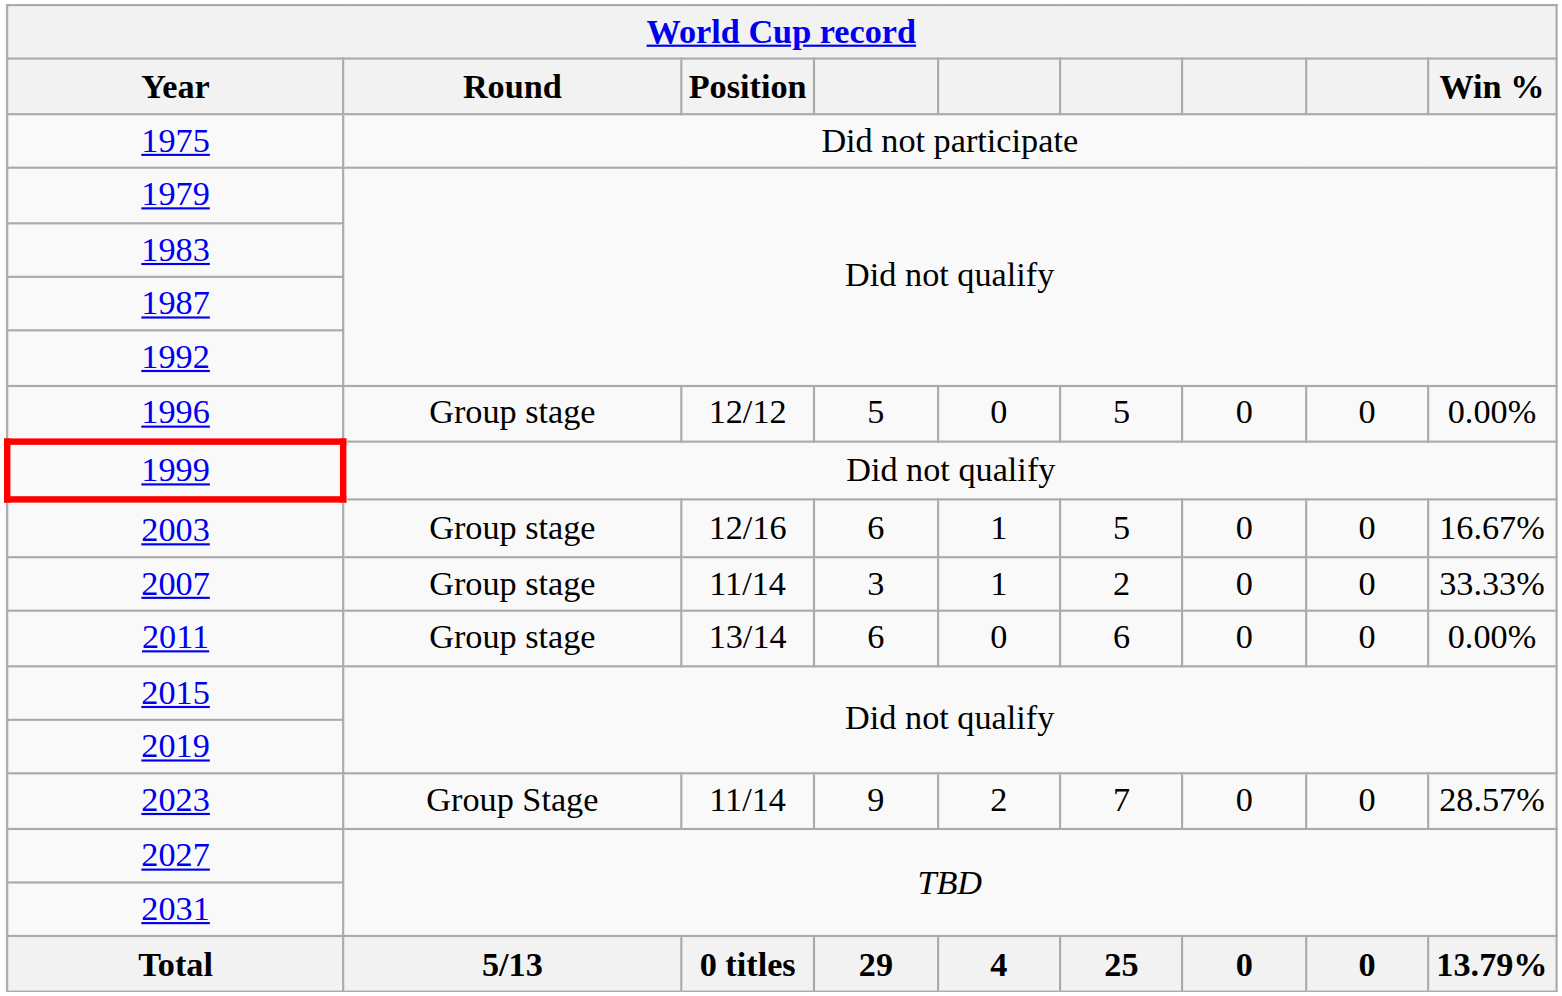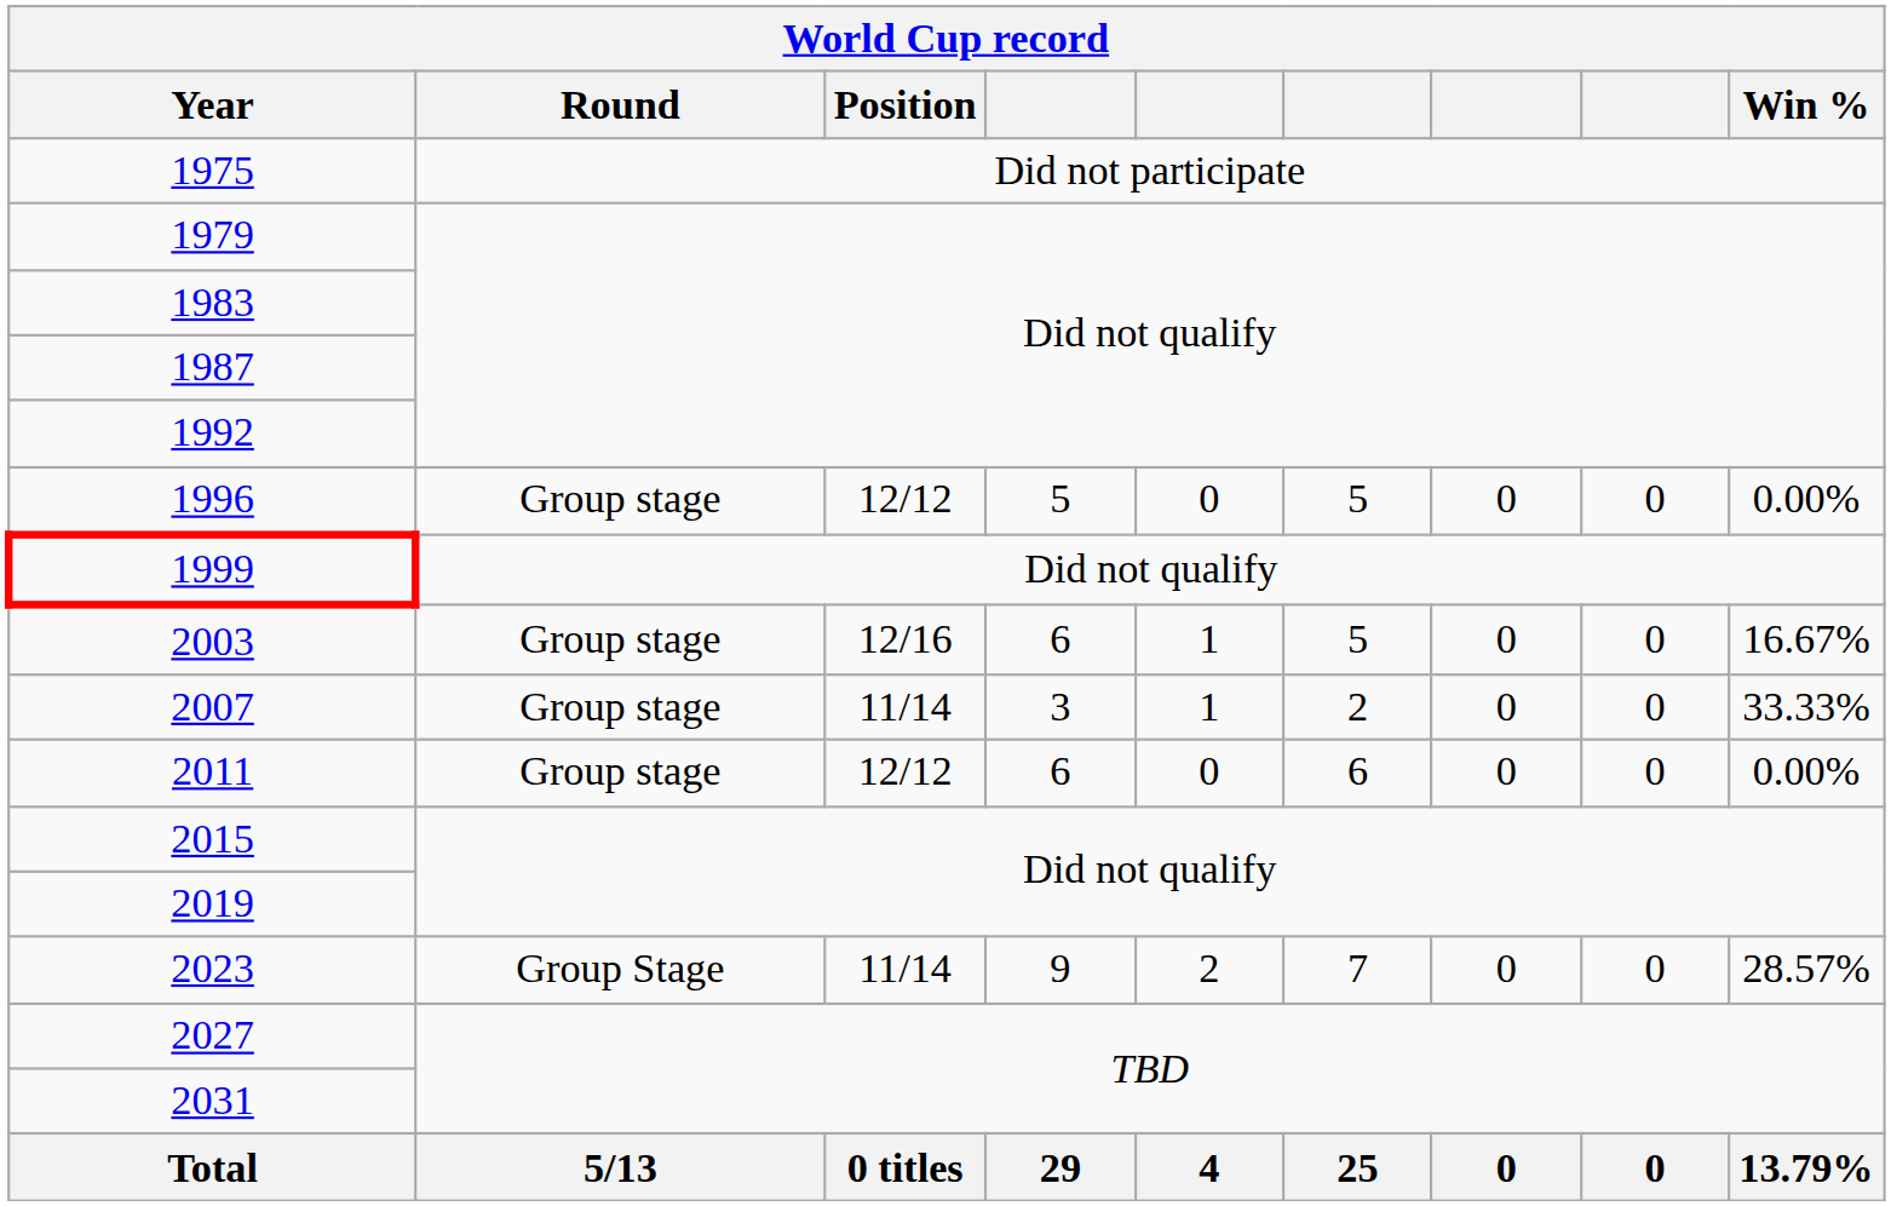 <table class="wikitable" style="text-align: center;">
 <tr>
 <th colspan=9><a href='#'>World Cup record</a></th>
 </tr>
 <tr>
 <th width=150>Year</th>
 <th width=150>Round</th>
 <th width=50>Position</th>
 <th width=50></th>
 <th width=50></th>
 <th width=50></th>
 <th width=50></th>
 <th width=50></th>
 <th width=50>Win %</th>
 </tr>
 <tr>
 <td> <a href='#'>1975</a></td>
 <td colspan="8">Did not participate</td>
 </tr>
 <tr>
 <td> <a href='#'>1979</a></td>
 <td colspan="8" rowspan="4">Did not qualify</td>
 </tr>
 <tr>
 <td> <a href='#'>1983</a></td>
 </tr>
 <tr>
 <td>  <a href='#'>1987</a></td>
 </tr>
 <tr>
 <td>  <a href='#'>1992</a></td>
 </tr>
 <tr>
 <td>   <a href='#'>1996</a></td>
 <td>Group stage</td>
 <td>12/12</td>
 <td>5</td>
 <td>0</td>
 <td>5</td>
 <td>0</td>
 <td>0</td>
 <td>0.00%</td>
 </tr>
 <tr>
 <td style="border: 3px solid red">     <a href='#'>1999</a></td>
 <td colspan="8">Did not qualify</td>
 </tr>
 <tr>
 <td> <a href='#'>2003</a></td>
 <td>Group stage</td>
 <td>12/16</td>
 <td>6</td>
 <td>1</td>
 <td>5</td>
 <td>0</td>
 <td>0</td>
 <td>16.67%</td>
 </tr>
 <tr>
 <td> <a href='#'>2007</a></td>
 <td>Group stage</td>
 <td>11/14</td>
 <td>3</td>
 <td>1</td>
 <td>2</td>
 <td>0</td>
 <td>0</td>
 <td>33.33%</td>
 </tr>
 <tr>
 <td>   <a href='#'>2011</a></td>
 <td>Group stage</td>
-<td>13/14</td>
+<td>12/12</td>
 <td>6</td>
 <td>0</td>
 <td>6</td>
 <td>0</td>
 <td>0</td>
 <td>0.00%</td>
 </tr>
 <tr>
 <td>  <a href='#'>2015</a></td>
 <td colspan="8" rowspan="2">Did not qualify</td>
 </tr>
 <tr>
 <td>  <a href='#'>2019</a></td>
 </tr>
 <tr>
 <td> <a href='#'>2023</a></td>
 <td>Group Stage</td>
 <td>11/14</td>
 <td>9</td>
 <td>2</td>
 <td>7</td>
 <td>0</td>
 <td>0</td>
 <td>28.57%</td>
 </tr>
 <tr>
 <td>   <a href='#'>2027</a></td>
 <td colspan="8" rowspan="2"><em>TBD</em></td>
 </tr>
 <tr>
 <td>  <a href='#'>2031</a></td>
 </tr>
 <tr>
 <th>Total</th>
 <th>5/13</th>
 <th>0 titles</th>
 <th>29</th>
 <th>4</th>
 <th>25</th>
 <th>0</th>
 <th>0</th>
 <th>13.79%</th>
 </tr>
 </table>
